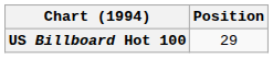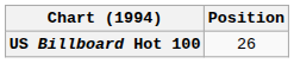 <table class="wikitable plainrowheaders">
 <tr>
 <th>Chart (1994)</th>
 <th>Position</th>
 </tr>
 <tr>
 <th scope="row">US <em>Billboard</em> Hot 100</th>
-<td style="text-align:center;">29</td>
+<td style="text-align:center;">26</td>
 </tr>
 </table>
